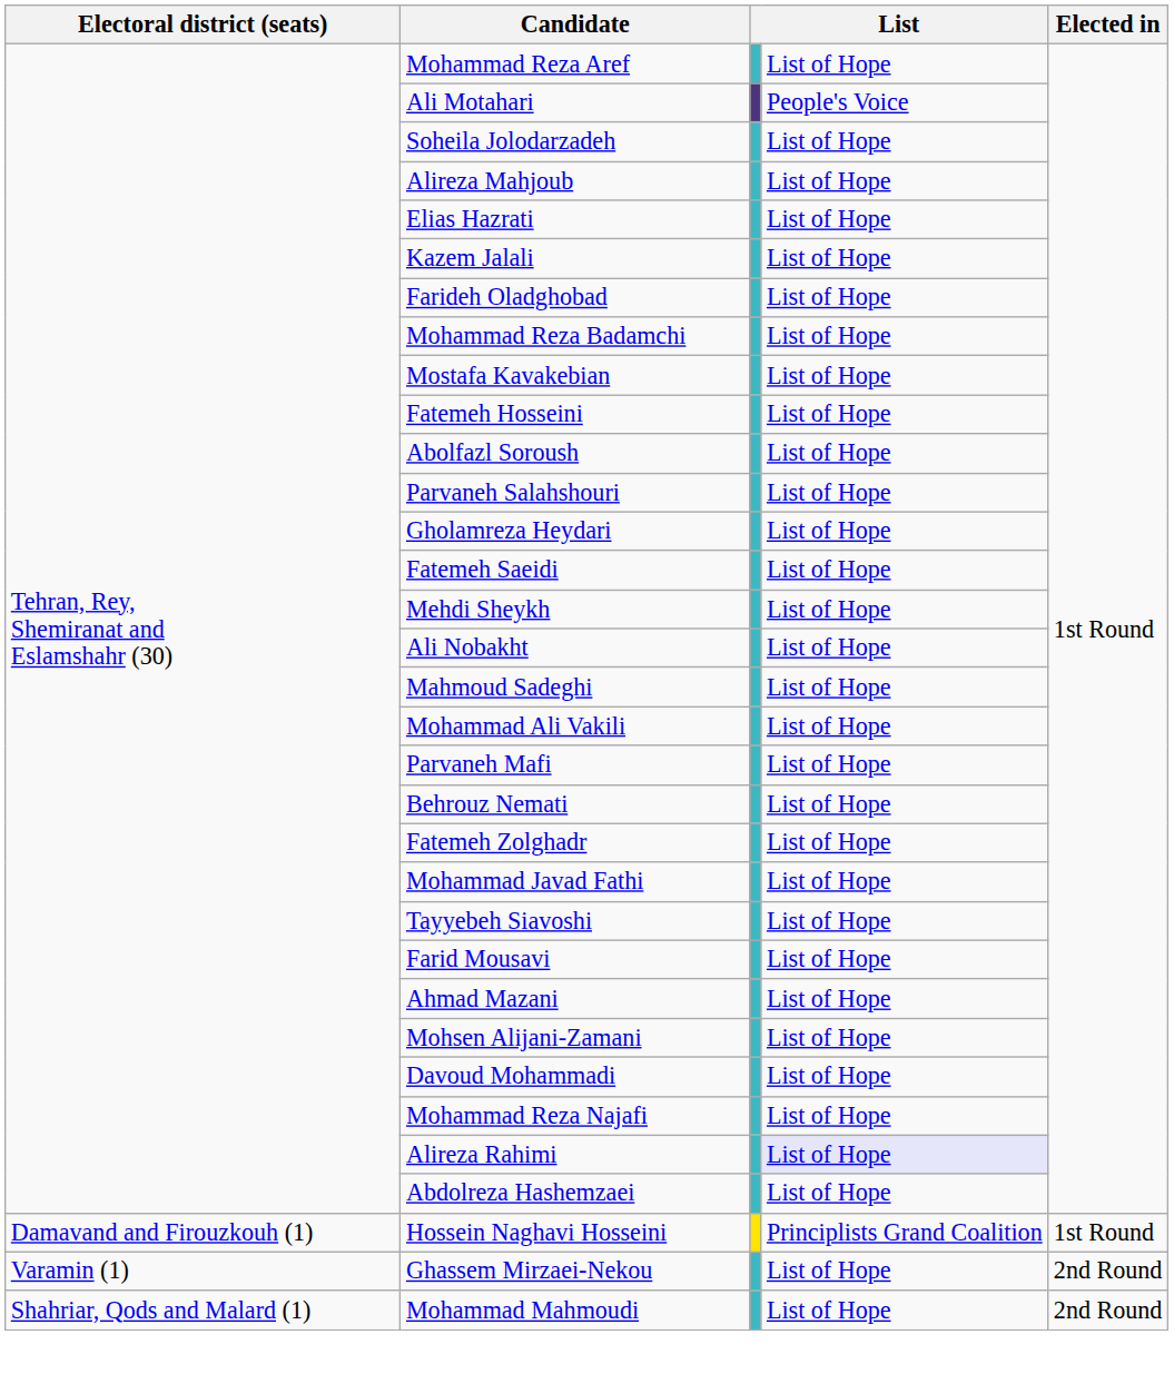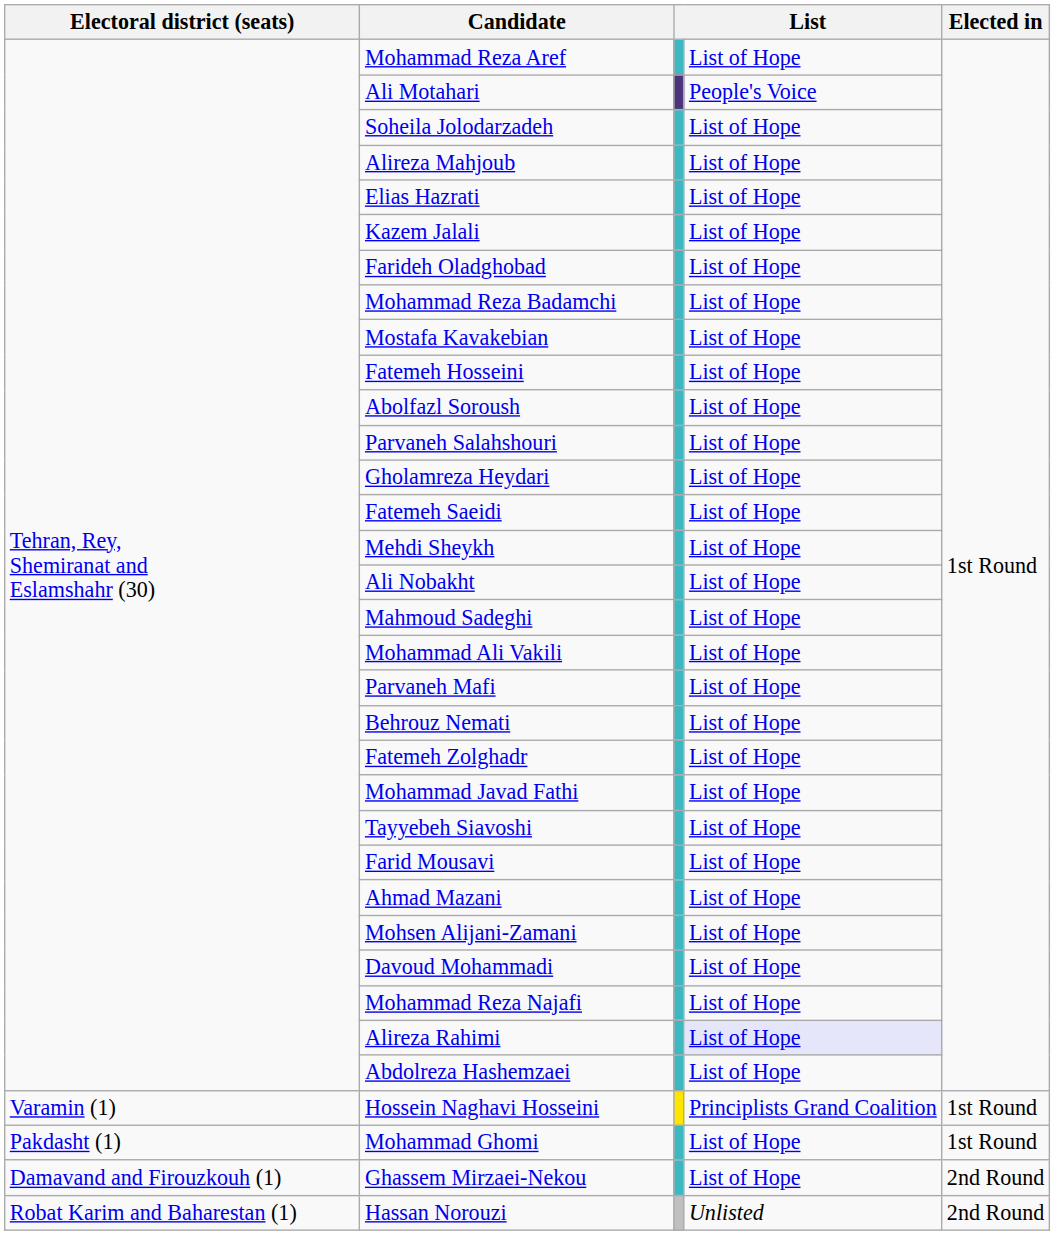 <table class="wikitable">
 <tr>
 <th width="250">Electoral district (seats)</th>
 <th width="220">Candidate</th>
 <th colspan="2">List</th>
 <th>Elected in</th>
 </tr>
 <tr>
 <td rowspan="30"><a href='#'>Tehran, Rey, <br>Shemiranat and<br> Eslamshahr</a> (30)</td>
 <td><a href='#'>Mohammad Reza Aref</a></td>
 <td style="background:#3cb8c2"></td>
 <td><a href='#'>List of Hope</a></td>
 <td rowspan="30">1st Round</td>
 </tr>
 <tr>
 <td><a href='#'>Ali Motahari</a></td>
 <td style="background:#4b347c"></td>
 <td><a href='#'>People's Voice</a></td>
 </tr>
 <tr>
 <td><a href='#'>Soheila Jolodarzadeh</a></td>
 <td style="background:#3cb8c2;"></td>
 <td><a href='#'>List of Hope</a></td>
 </tr>
 <tr>
 <td><a href='#'>Alireza Mahjoub</a></td>
 <td style="background:#3cb8c2;"></td>
 <td><a href='#'>List of Hope</a></td>
 </tr>
 <tr>
 <td><a href='#'>Elias Hazrati</a></td>
 <td style="background:#3cb8c2;"></td>
 <td><a href='#'>List of Hope</a></td>
 </tr>
 <tr>
 <td><a href='#'>Kazem Jalali</a></td>
 <td style="background:#3cb8c2;"></td>
 <td><a href='#'>List of Hope</a></td>
 </tr>
 <tr>
 <td><a href='#'>Farideh Oladghobad</a></td>
 <td style="background:#3cb8c2;"></td>
 <td><a href='#'>List of Hope</a></td>
 </tr>
 <tr>
 <td><a href='#'>Mohammad Reza Badamchi</a></td>
 <td style="background:#3cb8c2;"></td>
 <td><a href='#'>List of Hope</a></td>
 </tr>
 <tr>
 <td><a href='#'>Mostafa Kavakebian</a></td>
 <td style="background:#3cb8c2;"></td>
 <td><a href='#'>List of Hope</a></td>
 </tr>
 <tr>
 <td><a href='#'>Fatemeh Hosseini</a></td>
 <td style="background:#3cb8c2;"></td>
 <td><a href='#'>List of Hope</a></td>
 </tr>
 <tr>
 <td><a href='#'>Abolfazl Soroush</a></td>
 <td style="background:#3cb8c2;"></td>
 <td><a href='#'>List of Hope</a></td>
 </tr>
 <tr>
 <td><a href='#'>Parvaneh Salahshouri</a></td>
 <td style="background:#3cb8c2;"></td>
 <td><a href='#'>List of Hope</a></td>
 </tr>
 <tr>
 <td><a href='#'>Gholamreza Heydari</a></td>
 <td style="background:#3cb8c2;"></td>
 <td><a href='#'>List of Hope</a></td>
 </tr>
 <tr>
 <td><a href='#'>Fatemeh Saeidi</a></td>
 <td style="background:#3cb8c2;"></td>
 <td><a href='#'>List of Hope</a></td>
 </tr>
 <tr>
 <td><a href='#'>Mehdi Sheykh</a></td>
 <td style="background:#3cb8c2;"></td>
 <td><a href='#'>List of Hope</a></td>
 </tr>
 <tr>
 <td><a href='#'>Ali Nobakht</a></td>
 <td style="background:#3cb8c2;"></td>
 <td><a href='#'>List of Hope</a></td>
 </tr>
 <tr>
 <td><a href='#'>Mahmoud Sadeghi</a></td>
 <td style="background:#3cb8c2;"></td>
 <td><a href='#'>List of Hope</a></td>
 </tr>
 <tr>
 <td><a href='#'>Mohammad Ali Vakili</a></td>
 <td style="background:#3cb8c2;"></td>
 <td><a href='#'>List of Hope</a></td>
 </tr>
 <tr>
 <td><a href='#'>Parvaneh Mafi</a></td>
 <td style="background:#3cb8c2;"></td>
 <td><a href='#'>List of Hope</a></td>
 </tr>
 <tr>
 <td><a href='#'>Behrouz Nemati</a></td>
 <td style="background:#3cb8c2;"></td>
 <td><a href='#'>List of Hope</a></td>
 </tr>
 <tr>
 <td><a href='#'>Fatemeh Zolghadr</a></td>
 <td style="background:#3cb8c2;"></td>
 <td><a href='#'>List of Hope</a></td>
 </tr>
 <tr>
 <td><a href='#'>Mohammad Javad Fathi</a></td>
 <td style="background:#3cb8c2;"></td>
 <td><a href='#'>List of Hope</a></td>
 </tr>
 <tr>
 <td><a href='#'>Tayyebeh Siavoshi</a></td>
 <td style="background:#3cb8c2;"></td>
 <td><a href='#'>List of Hope</a></td>
 </tr>
 <tr>
 <td><a href='#'>Farid Mousavi</a></td>
 <td style="background:#3cb8c2;"></td>
 <td><a href='#'>List of Hope</a></td>
 </tr>
 <tr>
 <td><a href='#'>Ahmad Mazani</a></td>
 <td style="background:#3cb8c2;"></td>
 <td><a href='#'>List of Hope</a></td>
 </tr>
 <tr>
 <td><a href='#'>Mohsen Alijani-Zamani</a></td>
 <td style="background:#3cb8c2;"></td>
 <td><a href='#'>List of Hope</a></td>
 </tr>
 <tr>
 <td><a href='#'>Davoud Mohammadi</a></td>
 <td style="background:#3cb8c2;"></td>
 <td><a href='#'>List of Hope</a></td>
 </tr>
 <tr>
 <td><a href='#'>Mohammad Reza Najafi</a></td>
 <td style="background:#3cb8c2;"></td>
 <td><a href='#'>List of Hope</a></td>
 </tr>
 <tr>
 <td><a href='#'>Alireza Rahimi</a></td>
 <td style="background:#3cb8c2;"></td>
 <td style="background: lavender;"><a href='#'>List of Hope</a></td>
 </tr>
 <tr>
 <td><a href='#'>Abdolreza Hashemzaei</a></td>
 <td style="background:#3cb8c2;"></td>
 <td><a href='#'>List of Hope</a></td>
 </tr>
 <tr>
-<td><a href='#'>Damavand and Firouzkouh</a> (1)</td>
+<td><a href='#'>Varamin</a> (1)</td>
 <td><a href='#'>Hossein Naghavi Hosseini</a></td>
 <td style="background:#ffe500"></td>
 <td><a href='#'>Principlists Grand Coalition</a></td>
 <td>1st Round</td>
 </tr>
 <tr>
-<td><a href='#'>Varamin</a> (1)</td>
+<td><a href='#'>Pakdasht</a> (1)</td>
+<td><a href='#'>Mohammad Ghomi</a></td>
+<td style="background:#3cb8c2;"></td>
+<td><a href='#'>List of Hope</a></td>
+<td>1st Round</td>
+</tr>
+<tr>
+<td><a href='#'>Damavand and Firouzkouh</a> (1)</td>
 <td><a href='#'>Ghassem Mirzaei-Nekou</a></td>
 <td style="background:#3cb8c2;"></td>
 <td><a href='#'>List of Hope</a></td>
 <td>2nd Round</td>
 </tr>
 <tr>
-<td><a href='#'>Shahriar, Qods and Malard</a> (1)</td>
-<td><a href='#'>Mohammad Mahmoudi</a></td>
-<td style="background:#3cb8c2;"></td>
-<td><a href='#'>List of Hope</a></td>
+<td><a href='#'>Robat Karim and Baharestan</a> (1)</td>
+<td><a href='#'>Hassan Norouzi</a></td>
+<td style="background:#C0C0C0"></td>
+<td><em>Unlisted</em></td>
 <td>2nd Round</td>
 </tr>
 </table>
